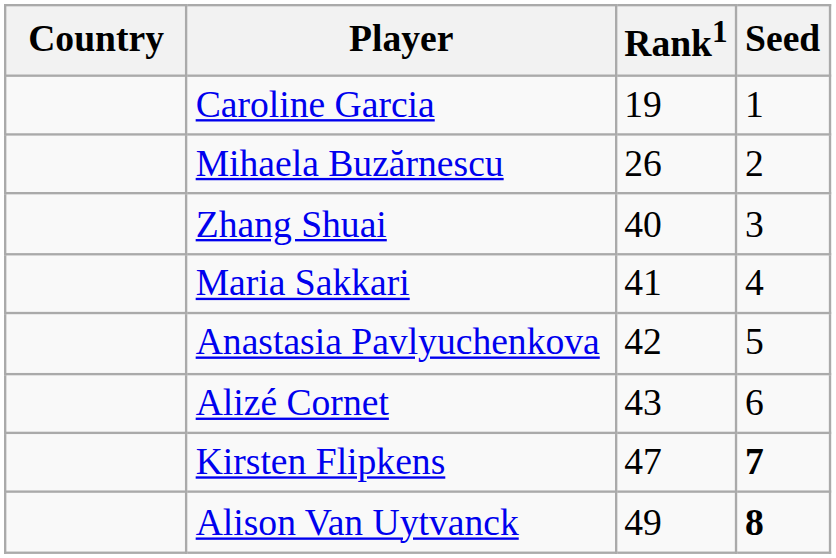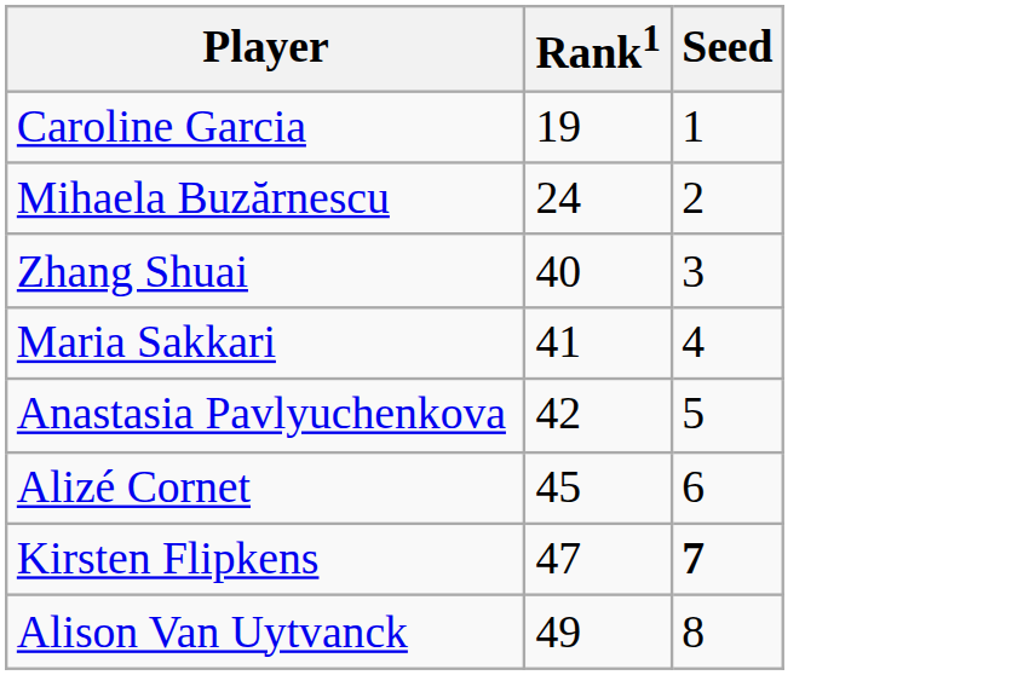 <table class="sortable wikitable">
 <tr>
-<th width="70">Country</th>
 <th width="175">Player</th>
 <th>Rank<sup>1</sup></th>
 <th>Seed</th>
 </tr>
 <tr>
-<td></td>
 <td><a href='#'>Caroline Garcia</a></td>
 <td>19</td>
 <td>1</td>
 </tr>
 <tr>
-<td></td>
 <td><a href='#'>Mihaela Buzărnescu</a></td>
-<td>26</td>
+<td>24</td>
 <td>2</td>
 </tr>
 <tr>
-<td></td>
 <td><a href='#'>Zhang Shuai</a></td>
 <td>40</td>
 <td>3</td>
 </tr>
 <tr>
-<td></td>
 <td><a href='#'>Maria Sakkari</a></td>
 <td>41</td>
 <td>4</td>
 </tr>
 <tr>
-<td></td>
 <td><a href='#'>Anastasia Pavlyuchenkova</a></td>
 <td>42</td>
 <td>5</td>
 </tr>
 <tr>
-<td></td>
 <td><a href='#'>Alizé Cornet</a></td>
-<td>43</td>
+<td>45</td>
 <td>6</td>
 </tr>
 <tr>
-<td></td>
 <td><a href='#'>Kirsten Flipkens</a></td>
 <td>47</td>
 <td><strong>7</strong></td>
 </tr>
 <tr>
-<td></td>
 <td><a href='#'>Alison Van Uytvanck</a></td>
 <td>49</td>
-<td><strong>8</strong></td>
+<td>8</td>
 </tr>
 </table>
